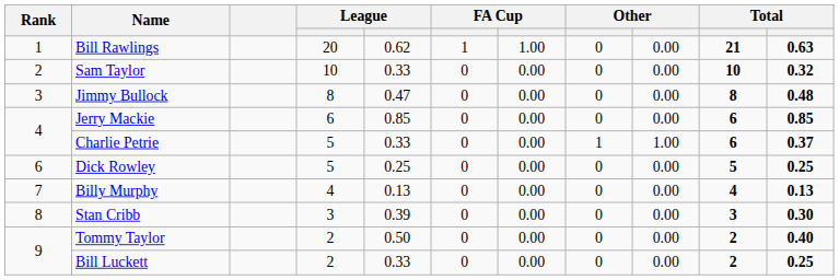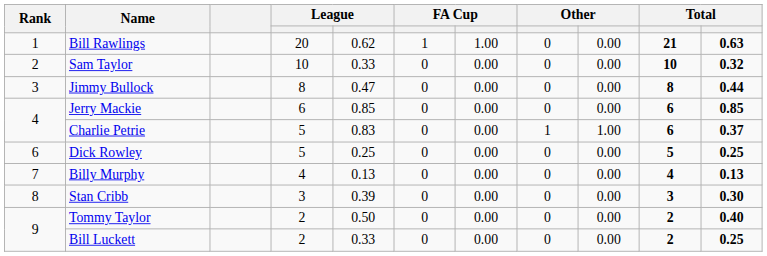 <table class="wikitable plainrowheaders" style="text-align:center;">
 <tr>
 <th scope="col" rowspan="2" style="width:4em;">Rank</th>
 <th scope="col" rowspan="2" style="width:10em;">Name</th>
 <th scope="col" rowspan="2" style="width:4em;"></th>
 <th scope="col" colspan="2">League</th>
 <th scope="col" colspan="2">FA Cup</th>
 <th scope="col" colspan="2">Other</th>
 <th scope="col" colspan="2">Total</th>
 </tr>
 <tr>
 <th scope="col" style="width:4em;"></th>
 <th scope="col" style="width:4em;"></th>
 <th scope="col" style="width:4em;"></th>
 <th scope="col" style="width:4em;"></th>
 <th scope="col" style="width:4em;"></th>
 <th scope="col" style="width:4em;"></th>
 <th scope="col" style="width:4em;"></th>
 <th scope="col" style="width:4em;"></th>
 </tr>
 <tr>
 <td>1</td>
 <td align="left"><a href='#'>Bill Rawlings</a></td>
 <td></td>
 <td>20</td>
 <td>0.62</td>
 <td>1</td>
 <td>1.00</td>
 <td>0</td>
 <td>0.00</td>
 <td><strong>21</strong></td>
 <td><strong>0.63</strong></td>
 </tr>
 <tr>
 <td>2</td>
 <td align="left"><a href='#'>Sam Taylor</a></td>
 <td></td>
 <td>10</td>
 <td>0.33</td>
 <td>0</td>
 <td>0.00</td>
 <td>0</td>
 <td>0.00</td>
 <td><strong>10</strong></td>
 <td><strong>0.32</strong></td>
 </tr>
 <tr>
 <td>3</td>
 <td align="left"><a href='#'>Jimmy Bullock</a></td>
 <td></td>
 <td>8</td>
 <td>0.47</td>
 <td>0</td>
 <td>0.00</td>
 <td>0</td>
 <td>0.00</td>
 <td><strong>8</strong></td>
-<td><strong>0.48</strong></td>
+<td><strong>0.44</strong></td>
 </tr>
 <tr>
 <td rowspan="2">4</td>
 <td align="left"><a href='#'>Jerry Mackie</a></td>
 <td></td>
 <td>6</td>
 <td>0.85</td>
 <td>0</td>
 <td>0.00</td>
 <td>0</td>
 <td>0.00</td>
 <td><strong>6</strong></td>
 <td><strong>0.85</strong></td>
 </tr>
 <tr>
 <td align="left"><a href='#'>Charlie Petrie</a></td>
 <td></td>
 <td>5</td>
-<td>0.33</td>
+<td>0.83</td>
 <td>0</td>
 <td>0.00</td>
 <td>1</td>
 <td>1.00</td>
 <td><strong>6</strong></td>
 <td><strong>0.37</strong></td>
 </tr>
 <tr>
 <td>6</td>
 <td align="left"><a href='#'>Dick Rowley</a></td>
 <td></td>
 <td>5</td>
 <td>0.25</td>
 <td>0</td>
 <td>0.00</td>
 <td>0</td>
 <td>0.00</td>
 <td><strong>5</strong></td>
 <td><strong>0.25</strong></td>
 </tr>
 <tr>
 <td>7</td>
 <td align="left"><a href='#'>Billy Murphy</a></td>
 <td></td>
 <td>4</td>
 <td>0.13</td>
 <td>0</td>
 <td>0.00</td>
 <td>0</td>
 <td>0.00</td>
 <td><strong>4</strong></td>
 <td><strong>0.13</strong></td>
 </tr>
 <tr>
 <td>8</td>
 <td align="left"><a href='#'>Stan Cribb</a></td>
 <td></td>
 <td>3</td>
 <td>0.39</td>
 <td>0</td>
 <td>0.00</td>
 <td>0</td>
 <td>0.00</td>
 <td><strong>3</strong></td>
 <td><strong>0.30</strong></td>
 </tr>
 <tr>
 <td rowspan="2">9</td>
 <td align="left"><a href='#'>Tommy Taylor</a></td>
 <td></td>
 <td>2</td>
 <td>0.50</td>
 <td>0</td>
 <td>0.00</td>
 <td>0</td>
 <td>0.00</td>
 <td><strong>2</strong></td>
 <td><strong>0.40</strong></td>
 </tr>
 <tr>
 <td align="left"><a href='#'>Bill Luckett</a></td>
 <td></td>
 <td>2</td>
 <td>0.33</td>
 <td>0</td>
 <td>0.00</td>
 <td>0</td>
 <td>0.00</td>
 <td><strong>2</strong></td>
 <td><strong>0.25</strong></td>
 </tr>
 </table>
